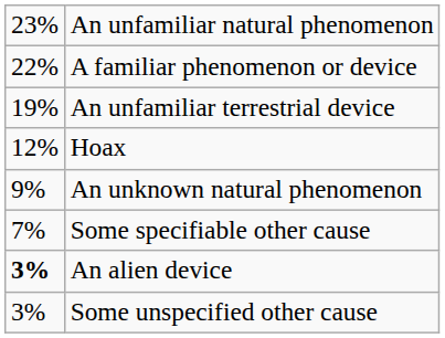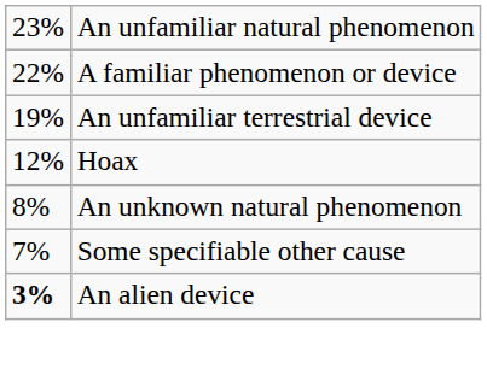 <table class="wikitable">
 <tr>
 <td>23%</td>
 <td>An unfamiliar natural phenomenon</td>
 </tr>
 <tr>
 <td>22%</td>
 <td>A familiar phenomenon or device</td>
 </tr>
 <tr>
 <td>19%</td>
 <td>An unfamiliar terrestrial device</td>
 </tr>
 <tr>
 <td>12%</td>
 <td>Hoax</td>
 </tr>
 <tr>
-<td>9%</td>
+<td>8%</td>
 <td>An unknown natural phenomenon</td>
 </tr>
 <tr>
 <td>7%</td>
 <td>Some specifiable other cause</td>
 </tr>
 <tr>
 <td><strong>3%</strong></td>
 <td>An alien device</td>
 </tr>
-<tr>
-<td>3%</td>
-<td>Some unspecified other cause</td>
-</tr>
 </table>
